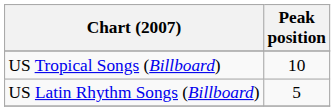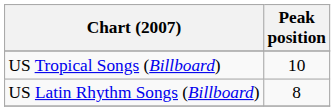 <table class="wikitable sortable">
 <tr>
 <th>Chart (2007)</th>
 <th>Peak<br>position</th>
 </tr>
 <tr>
 </tr>
 <tr>
 <td>US <a href='#'>Tropical Songs</a> (<em><a href='#'>Billboard</a></em>)</td>
 <td style="text-align:center;">10</td>
 </tr>
 <tr>
 <td>US <a href='#'>Latin Rhythm Songs</a> (<em><a href='#'>Billboard</a></em>)</td>
-<td style="text-align:center;">5</td>
+<td style="text-align:center;">8</td>
 </tr>
 <tr>
 </tr>
 </table>
